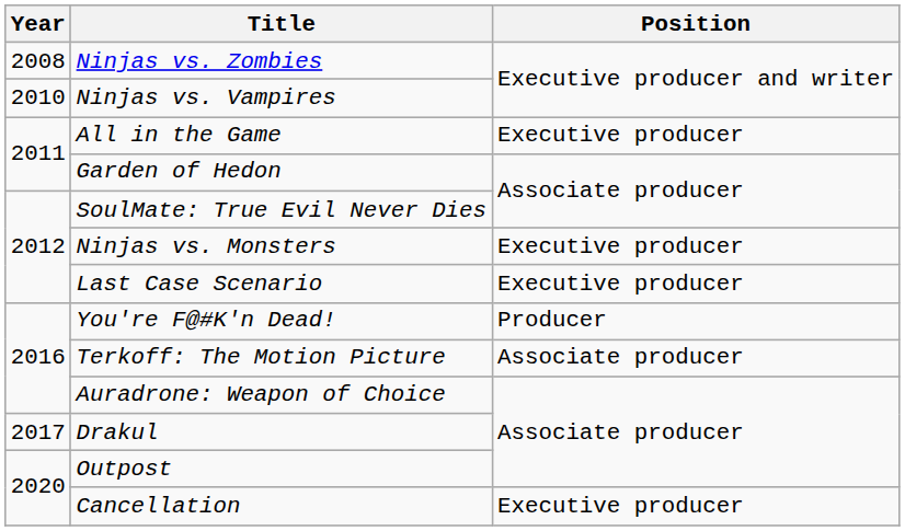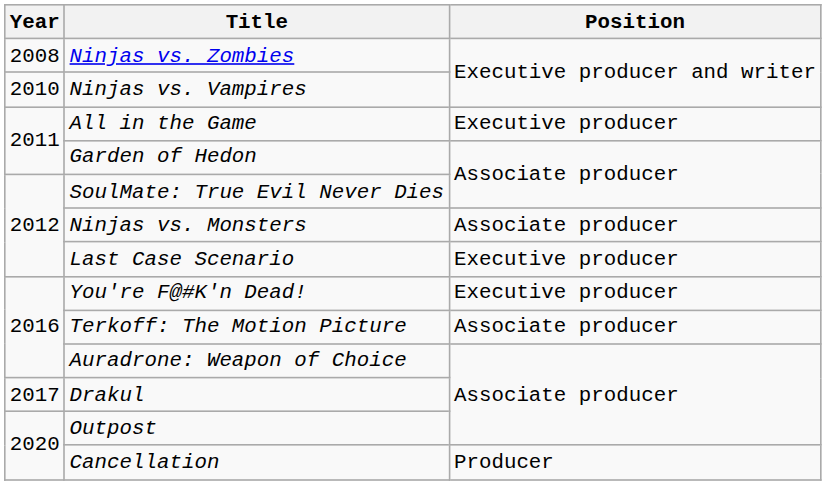 <table class = "wikitable sortable">
 <tr>
 <th>Year</th>
 <th>Title</th>
 <th>Position</th>
 </tr>
 <tr>
 <td>2008</td>
 <td><em><a href='#'>Ninjas vs. Zombies</a></em></td>
 <td rowspan="2">Executive producer and writer</td>
 </tr>
 <tr>
 <td>2010</td>
 <td><em>Ninjas vs. Vampires</em></td>
 </tr>
 <tr>
 <td rowspan="2">2011</td>
 <td><em>All in the Game</em></td>
 <td>Executive producer</td>
 </tr>
 <tr>
 <td><em>Garden of Hedon</em></td>
 <td rowspan="2">Associate producer</td>
 </tr>
 <tr>
 <td rowspan="3">2012</td>
 <td><em>SoulMate: True Evil Never Dies</em></td>
 </tr>
 <tr>
 <td><em>Ninjas vs. Monsters</em></td>
-<td>Executive producer</td>
+<td>Associate producer</td>
 </tr>
 <tr>
 <td><em>Last Case Scenario</em></td>
 <td>Executive producer</td>
 </tr>
 <tr>
 <td rowspan="3">2016</td>
 <td><em>You're F@#K'n Dead!</em></td>
-<td>Producer</td>
+<td>Executive producer</td>
 </tr>
 <tr>
 <td><em>Terkoff: The Motion Picture</em></td>
 <td>Associate producer</td>
 </tr>
 <tr>
 <td><em>Auradrone: Weapon of Choice</em></td>
 <td rowspan="3">Associate producer</td>
 </tr>
 <tr>
 <td>2017</td>
 <td><em>Drakul</em></td>
 </tr>
 <tr>
 <td rowspan="2">2020</td>
 <td><em>Outpost</em></td>
 </tr>
 <tr>
 <td><em>Cancellation</em></td>
-<td>Executive producer</td>
+<td>Producer</td>
 </tr>
 </table>
